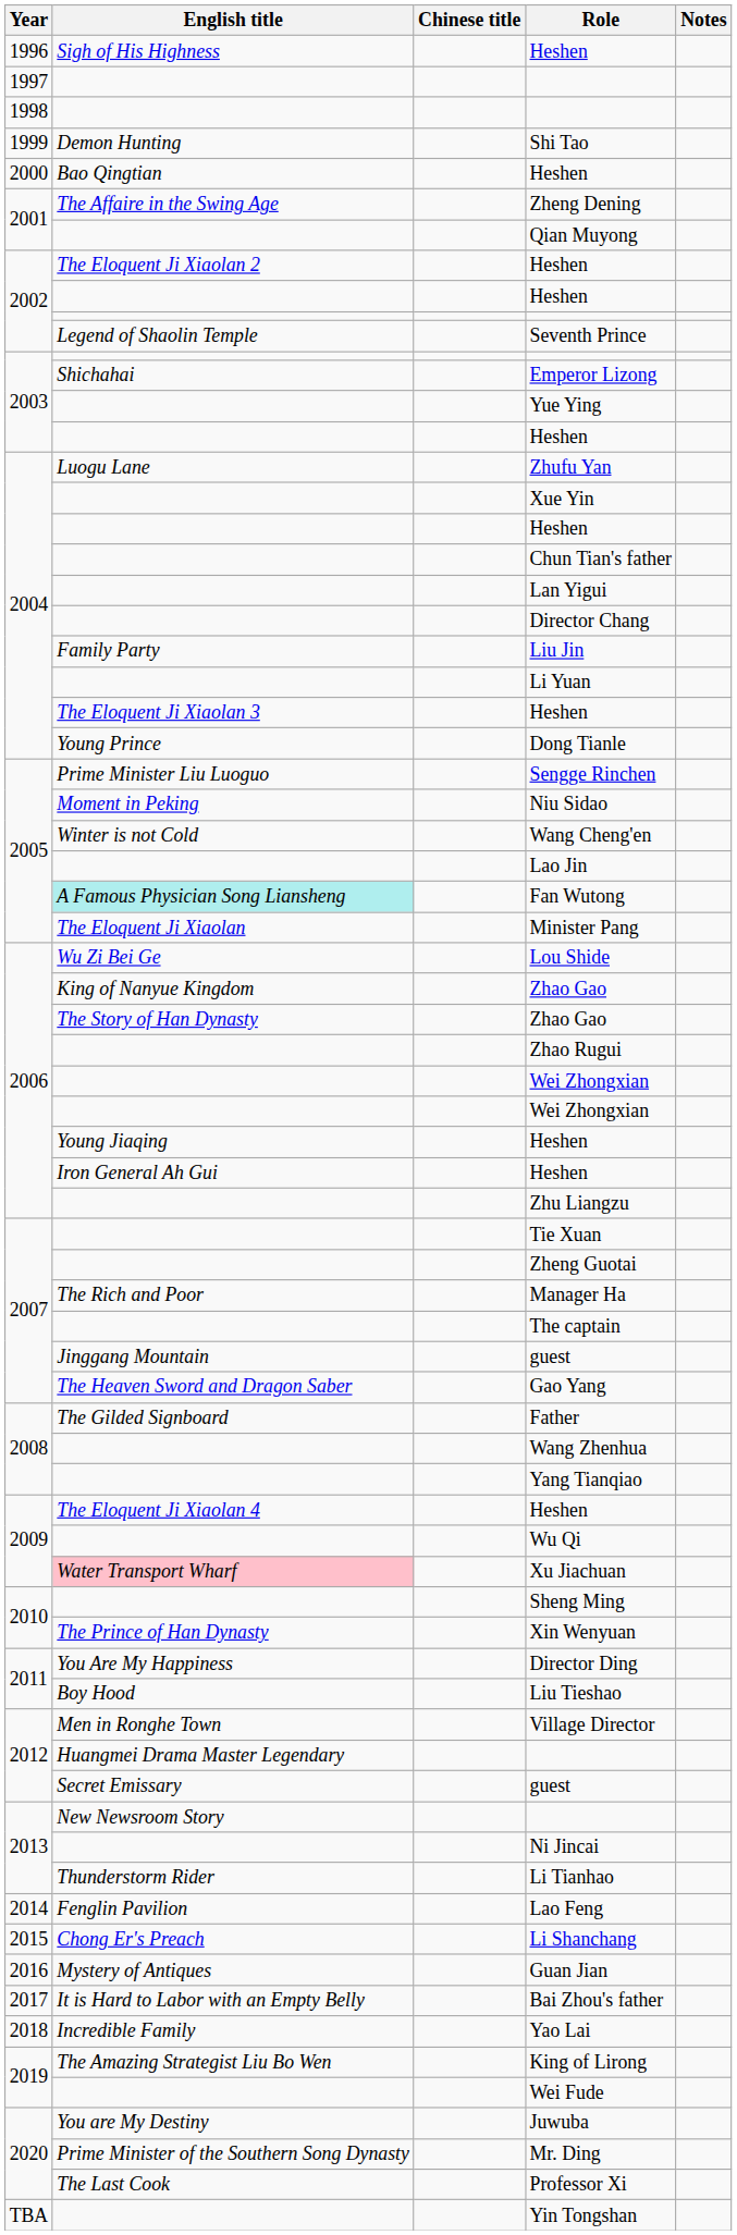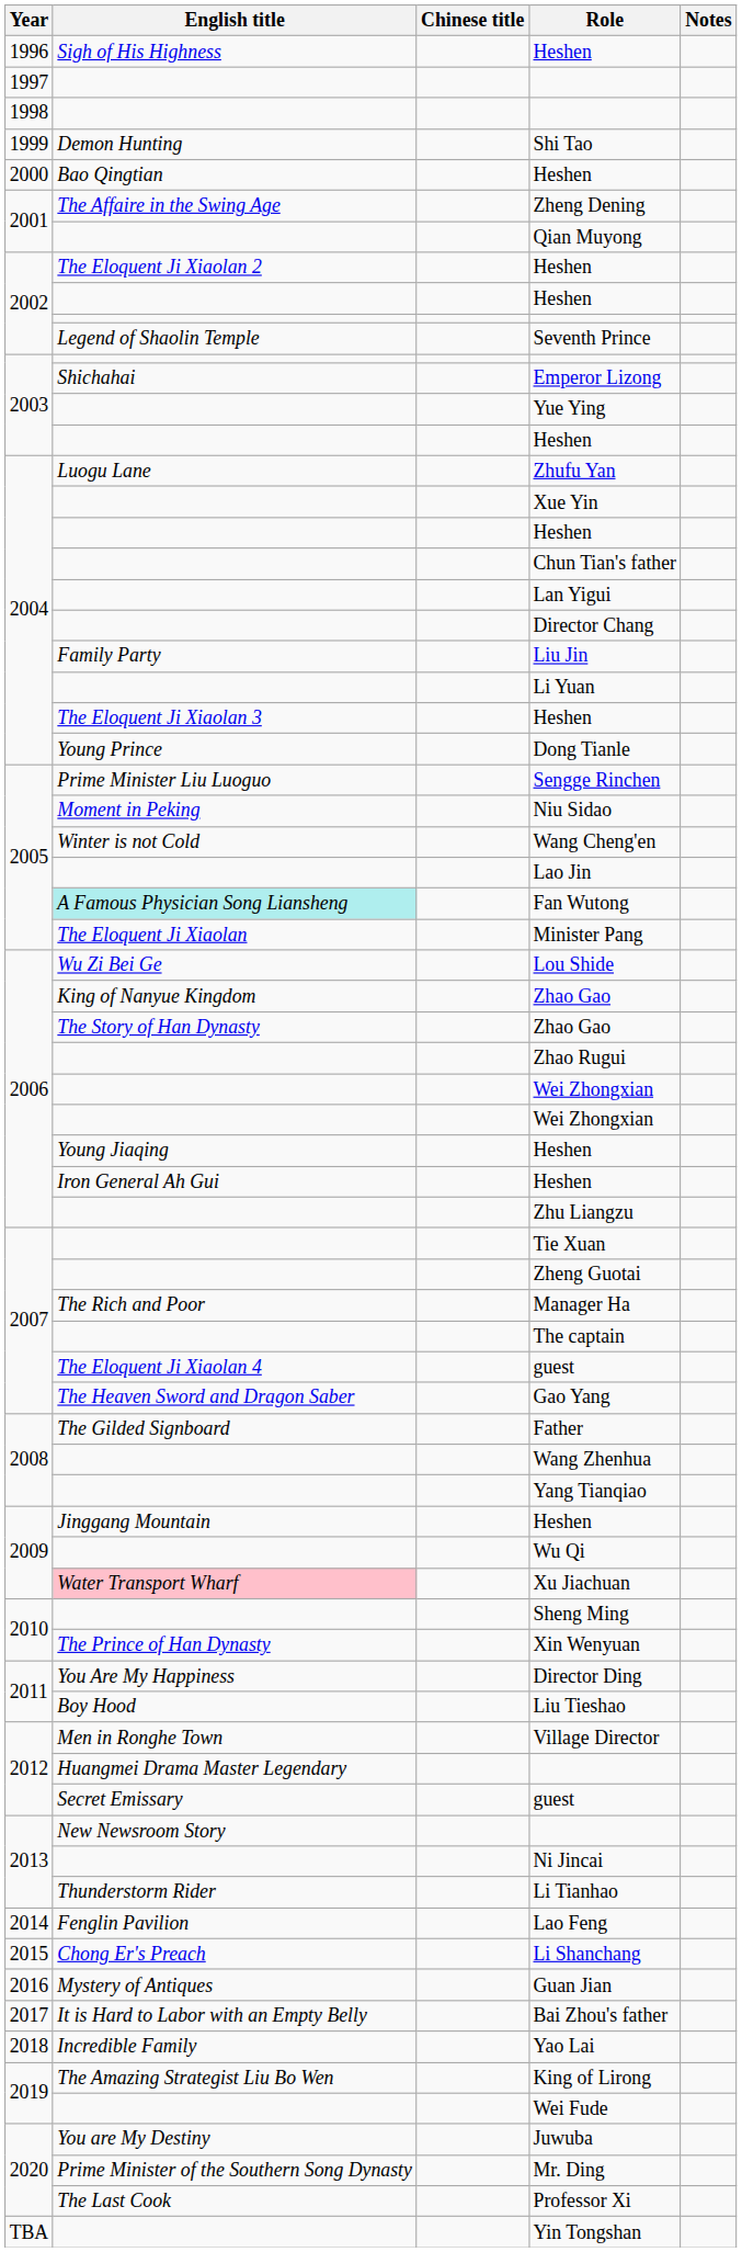 <table class="wikitable">
 <tr>
 <th>Year</th>
 <th>English title</th>
 <th>Chinese title</th>
 <th>Role</th>
 <th>Notes</th>
 </tr>
 <tr>
 <td>1996</td>
 <td><em><a href='#'>Sigh of His Highness</a></em></td>
 <td></td>
 <td><a href='#'>Heshen</a></td>
 <td></td>
 </tr>
 <tr>
 <td>1997</td>
 <td></td>
 <td></td>
 <td></td>
 <td></td>
 </tr>
 <tr>
 <td>1998</td>
 <td></td>
 <td></td>
 <td></td>
 <td></td>
 </tr>
 <tr>
 <td>1999</td>
 <td><em>Demon Hunting</em></td>
 <td></td>
 <td>Shi Tao</td>
 <td></td>
 </tr>
 <tr>
 <td>2000</td>
 <td><em>Bao Qingtian</em></td>
 <td></td>
 <td>Heshen</td>
 <td></td>
 </tr>
 <tr>
 <td rowspan="2">2001</td>
 <td><em><a href='#'>The Affaire in the Swing Age</a></em></td>
 <td></td>
 <td>Zheng Dening</td>
 <td></td>
 </tr>
 <tr>
 <td></td>
 <td></td>
 <td>Qian Muyong</td>
 <td></td>
 </tr>
 <tr>
 <td rowspan="4">2002</td>
 <td><em><a href='#'>The Eloquent Ji Xiaolan 2</a></em></td>
 <td></td>
 <td>Heshen</td>
 <td></td>
 </tr>
 <tr>
 <td></td>
 <td></td>
 <td>Heshen</td>
 <td></td>
 </tr>
 <tr>
 <td></td>
 <td></td>
 <td></td>
 <td></td>
 </tr>
 <tr>
 <td><em>Legend of Shaolin Temple</em></td>
 <td></td>
 <td>Seventh Prince</td>
 <td></td>
 </tr>
 <tr>
 <td rowspan="4">2003</td>
 <td></td>
 <td></td>
 <td></td>
 <td></td>
 </tr>
 <tr>
 <td><em>Shichahai</em></td>
 <td></td>
 <td><a href='#'>Emperor Lizong</a></td>
 <td></td>
 </tr>
 <tr>
 <td></td>
 <td></td>
 <td>Yue Ying</td>
 <td></td>
 </tr>
 <tr>
 <td></td>
 <td></td>
 <td>Heshen</td>
 <td></td>
 </tr>
 <tr>
 <td rowspan="10">2004</td>
 <td><em>Luogu Lane</em></td>
 <td></td>
 <td><a href='#'>Zhufu Yan</a></td>
 <td></td>
 </tr>
 <tr>
 <td></td>
 <td></td>
 <td>Xue Yin</td>
 <td></td>
 </tr>
 <tr>
 <td></td>
 <td></td>
 <td>Heshen</td>
 <td></td>
 </tr>
 <tr>
 <td></td>
 <td></td>
 <td>Chun Tian's father</td>
 <td></td>
 </tr>
 <tr>
 <td></td>
 <td></td>
 <td>Lan Yigui</td>
 <td></td>
 </tr>
 <tr>
 <td></td>
 <td></td>
 <td>Director Chang</td>
 <td></td>
 </tr>
 <tr>
 <td><em>Family Party</em></td>
 <td></td>
 <td><a href='#'>Liu Jin</a></td>
 <td></td>
 </tr>
 <tr>
 <td></td>
 <td></td>
 <td>Li Yuan</td>
 <td></td>
 </tr>
 <tr>
 <td><em><a href='#'>The Eloquent Ji Xiaolan 3</a></em></td>
 <td></td>
 <td>Heshen</td>
 <td></td>
 </tr>
 <tr>
 <td><em>Young Prince</em></td>
 <td></td>
 <td>Dong Tianle</td>
 <td></td>
 </tr>
 <tr>
 <td rowspan="6">2005</td>
 <td><em>Prime Minister Liu Luoguo</em></td>
 <td></td>
 <td><a href='#'>Sengge Rinchen</a></td>
 <td></td>
 </tr>
 <tr>
 <td><em><a href='#'>Moment in Peking</a></em></td>
 <td></td>
 <td>Niu Sidao</td>
 <td></td>
 </tr>
 <tr>
 <td><em>Winter is not Cold</em></td>
 <td></td>
 <td>Wang Cheng'en</td>
 <td></td>
 </tr>
 <tr>
 <td></td>
 <td></td>
 <td>Lao Jin</td>
 <td></td>
 </tr>
 <tr>
 <td style="background: paleturquoise;"><em>A Famous Physician Song Liansheng</em></td>
 <td></td>
 <td>Fan Wutong</td>
 <td></td>
 </tr>
 <tr>
 <td><em><a href='#'>The Eloquent Ji Xiaolan</a></em></td>
 <td></td>
 <td>Minister Pang</td>
 <td></td>
 </tr>
 <tr>
 <td rowspan="9">2006</td>
 <td><em><a href='#'>Wu Zi Bei Ge</a></em></td>
 <td></td>
 <td><a href='#'>Lou Shide</a></td>
 <td></td>
 </tr>
 <tr>
 <td><em>King of Nanyue Kingdom</em></td>
 <td></td>
 <td><a href='#'>Zhao Gao</a></td>
 <td></td>
 </tr>
 <tr>
 <td><em><a href='#'>The Story of Han Dynasty</a></em></td>
 <td></td>
 <td>Zhao Gao</td>
 <td></td>
 </tr>
 <tr>
 <td></td>
 <td></td>
 <td>Zhao Rugui</td>
 <td></td>
 </tr>
 <tr>
 <td></td>
 <td></td>
 <td><a href='#'>Wei Zhongxian</a></td>
 <td></td>
 </tr>
 <tr>
 <td></td>
 <td></td>
 <td>Wei Zhongxian</td>
 <td></td>
 </tr>
 <tr>
 <td><em>Young Jiaqing</em></td>
 <td></td>
 <td>Heshen</td>
 <td></td>
 </tr>
 <tr>
 <td><em>Iron General Ah Gui</em></td>
 <td></td>
 <td>Heshen</td>
 <td></td>
 </tr>
 <tr>
 <td></td>
 <td></td>
 <td>Zhu Liangzu</td>
 <td></td>
 </tr>
 <tr>
 <td rowspan="6">2007</td>
 <td></td>
 <td></td>
 <td>Tie Xuan</td>
 <td></td>
 </tr>
 <tr>
 <td></td>
 <td></td>
 <td>Zheng Guotai</td>
 <td></td>
 </tr>
 <tr>
 <td><em>The Rich and Poor</em></td>
 <td></td>
 <td>Manager Ha</td>
 <td></td>
 </tr>
 <tr>
 <td></td>
 <td></td>
 <td>The captain</td>
 <td></td>
 </tr>
 <tr>
-<td><em>Jinggang Mountain</em></td>
+<td><em><a href='#'>The Eloquent Ji Xiaolan 4</a></em></td>
 <td></td>
 <td>guest</td>
 <td></td>
 </tr>
 <tr>
 <td><em><a href='#'>The Heaven Sword and Dragon Saber</a></em></td>
 <td></td>
 <td>Gao Yang</td>
 <td></td>
 </tr>
 <tr>
 <td rowspan="3">2008</td>
 <td><em>The Gilded Signboard</em></td>
 <td></td>
 <td>Father</td>
 <td></td>
 </tr>
 <tr>
 <td></td>
 <td></td>
 <td>Wang Zhenhua</td>
 <td></td>
 </tr>
 <tr>
 <td></td>
 <td></td>
 <td>Yang Tianqiao</td>
 <td></td>
 </tr>
 <tr>
 <td rowspan="3">2009</td>
-<td><em><a href='#'>The Eloquent Ji Xiaolan 4</a></em></td>
+<td><em>Jinggang Mountain</em></td>
 <td></td>
 <td>Heshen</td>
 <td></td>
 </tr>
 <tr>
 <td></td>
 <td></td>
 <td>Wu Qi</td>
 <td></td>
 </tr>
 <tr>
 <td style="background: pink;"><em>Water Transport Wharf</em></td>
 <td></td>
 <td>Xu Jiachuan</td>
 <td></td>
 </tr>
 <tr>
 <td rowspan="2">2010</td>
 <td></td>
 <td></td>
 <td>Sheng Ming</td>
 <td></td>
 </tr>
 <tr>
 <td><em><a href='#'>The Prince of Han Dynasty</a></em></td>
 <td></td>
 <td>Xin Wenyuan</td>
 <td></td>
 </tr>
 <tr>
 <td rowspan="2">2011</td>
 <td><em>You Are My Happiness</em></td>
 <td></td>
 <td>Director Ding</td>
 <td></td>
 </tr>
 <tr>
 <td><em>Boy Hood</em></td>
 <td></td>
 <td>Liu Tieshao</td>
 <td></td>
 </tr>
 <tr>
 <td rowspan="3">2012</td>
 <td><em>Men in Ronghe Town</em></td>
 <td></td>
 <td>Village Director</td>
 <td></td>
 </tr>
 <tr>
 <td><em>Huangmei Drama Master Legendary</em></td>
 <td></td>
 <td></td>
 <td></td>
 </tr>
 <tr>
 <td><em>Secret Emissary</em></td>
 <td></td>
 <td>guest</td>
 <td></td>
 </tr>
 <tr>
 <td rowspan="3">2013</td>
 <td><em>New Newsroom Story</em></td>
 <td></td>
 <td></td>
 <td></td>
 </tr>
 <tr>
 <td></td>
 <td></td>
 <td>Ni Jincai</td>
 <td></td>
 </tr>
 <tr>
 <td><em>Thunderstorm Rider</em></td>
 <td></td>
 <td>Li Tianhao</td>
 <td></td>
 </tr>
 <tr>
 <td>2014</td>
 <td><em>Fenglin Pavilion</em></td>
 <td></td>
 <td>Lao Feng</td>
 <td></td>
 </tr>
 <tr>
 <td>2015</td>
 <td><em><a href='#'>Chong Er's Preach</a></em></td>
 <td></td>
 <td><a href='#'>Li Shanchang</a></td>
 <td></td>
 </tr>
 <tr>
 <td>2016</td>
 <td><em>Mystery of Antiques</em></td>
 <td></td>
 <td>Guan Jian</td>
 <td></td>
 </tr>
 <tr>
 <td>2017</td>
 <td><em>It is Hard to Labor with an Empty Belly</em></td>
 <td></td>
 <td>Bai Zhou's father</td>
 <td></td>
 </tr>
 <tr>
 <td>2018</td>
 <td><em>Incredible Family</em></td>
 <td></td>
 <td>Yao Lai</td>
 <td></td>
 </tr>
 <tr>
 <td rowspan="2">2019</td>
 <td><em>The Amazing Strategist Liu Bo Wen</em></td>
 <td></td>
 <td>King of Lirong</td>
 <td></td>
 </tr>
 <tr>
 <td></td>
 <td></td>
 <td>Wei Fude</td>
 <td></td>
 </tr>
 <tr>
 <td rowspan="3">2020</td>
 <td><em>You are My Destiny</em></td>
 <td></td>
 <td>Juwuba</td>
 <td></td>
 </tr>
 <tr>
 <td><em>Prime Minister of the Southern Song Dynasty</em></td>
 <td></td>
 <td>Mr. Ding</td>
 <td></td>
 </tr>
 <tr>
 <td><em>The Last Cook</em></td>
 <td></td>
 <td>Professor Xi</td>
 <td></td>
 </tr>
 <tr>
 <td>TBA</td>
 <td></td>
 <td></td>
 <td>Yin Tongshan</td>
 <td></td>
 </tr>
 </table>
